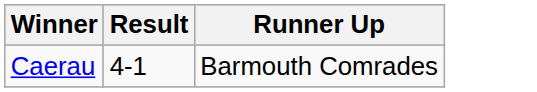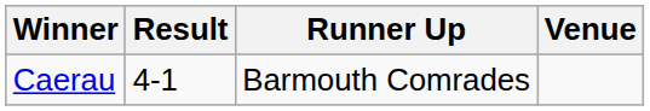 <table class="wikitable">
 <tr>
 <th>Winner</th>
 <th>Result</th>
 <th>Runner Up</th>
+<th>Venue</th>
 </tr>
 <tr>
 <td><a href='#'>Caerau</a></td>
 <td>4-1</td>
 <td>Barmouth Comrades</td>
+<td></td>
 </tr>
 </table>
